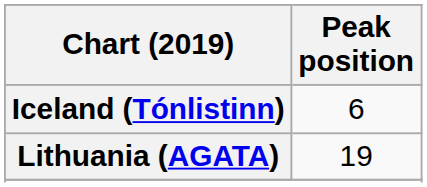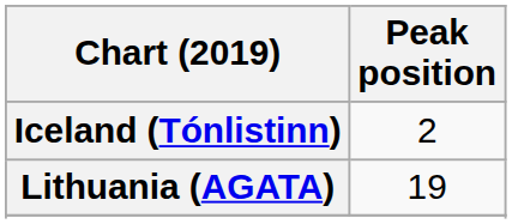 <table class="wikitable plainrowheaders" style="text-align:center">
 <tr>
 <th scope="col">Chart (2019)</th>
 <th scope="col">Peak<br>position</th>
 </tr>
 <tr>
 <th scope="row">Iceland (<a href='#'>Tónlistinn</a>)</th>
-<td>6</td>
+<td>2</td>
 </tr>
 <tr>
 <th scope="row">Lithuania (<a href='#'>AGATA</a>)</th>
 <td>19</td>
 </tr>
 <tr>
 </tr>
 <tr>
 </tr>
 </table>
